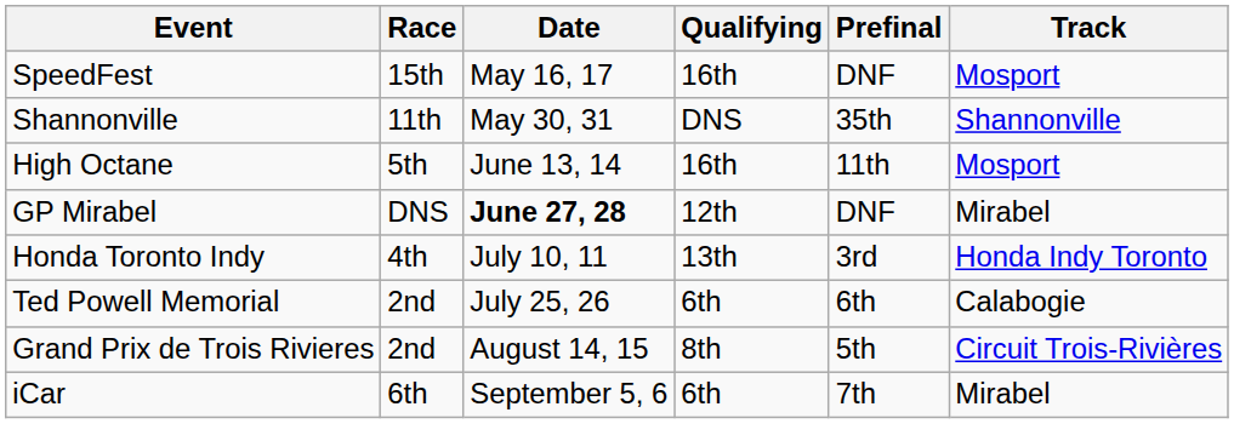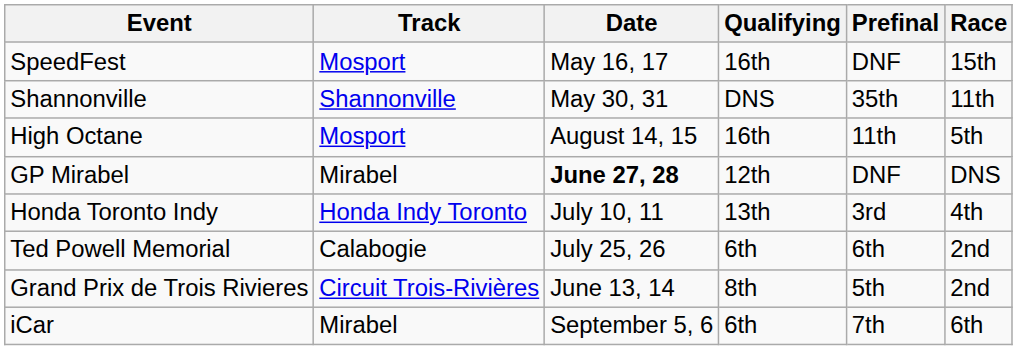 <table class="wikitable">
 <tr>
 <th>Event</th>
-<th>Race</th>
+<th>Track</th>
 <th>Date</th>
 <th>Qualifying</th>
 <th>Prefinal</th>
-<th>Track</th>
+<th>Race</th>
 </tr>
 <tr>
 <td>SpeedFest</td>
-<td>15th</td>
+<td><a href='#'>Mosport</a></td>
 <td>May 16, 17</td>
 <td>16th</td>
 <td>DNF</td>
-<td><a href='#'>Mosport</a></td>
+<td>15th</td>
 </tr>
 <tr>
 <td>Shannonville</td>
-<td>11th</td>
+<td><a href='#'>Shannonville</a></td>
 <td>May 30, 31</td>
 <td>DNS</td>
 <td>35th</td>
-<td><a href='#'>Shannonville</a></td>
+<td>11th</td>
 </tr>
 <tr>
 <td>High Octane</td>
-<td>5th</td>
-<td>June 13, 14</td>
+<td><a href='#'>Mosport</a></td>
+<td>August 14, 15</td>
 <td>16th</td>
 <td>11th</td>
-<td><a href='#'>Mosport</a></td>
+<td>5th</td>
 </tr>
 <tr>
 <td>GP Mirabel</td>
-<td>DNS</td>
+<td>Mirabel</td>
 <td><strong>June 27, 28</strong></td>
 <td>12th</td>
 <td>DNF</td>
-<td>Mirabel</td>
+<td>DNS</td>
 </tr>
 <tr>
 <td>Honda Toronto Indy</td>
-<td>4th</td>
+<td><a href='#'>Honda Indy Toronto</a></td>
 <td>July 10, 11</td>
 <td>13th</td>
 <td>3rd</td>
-<td><a href='#'>Honda Indy Toronto</a></td>
+<td>4th</td>
 </tr>
 <tr>
 <td>Ted Powell Memorial</td>
-<td>2nd</td>
+<td>Calabogie</td>
 <td>July 25, 26</td>
 <td>6th</td>
 <td>6th</td>
-<td>Calabogie</td>
+<td>2nd</td>
 </tr>
 <tr>
 <td>Grand Prix de Trois Rivieres</td>
-<td>2nd</td>
-<td>August 14, 15</td>
+<td><a href='#'>Circuit Trois-Rivières</a></td>
+<td>June 13, 14</td>
 <td>8th</td>
 <td>5th</td>
-<td><a href='#'>Circuit Trois-Rivières</a></td>
+<td>2nd</td>
 </tr>
 <tr>
 <td>iCar</td>
-<td>6th</td>
+<td>Mirabel</td>
 <td>September 5, 6</td>
 <td>6th</td>
 <td>7th</td>
-<td>Mirabel</td>
+<td>6th</td>
 </tr>
 </table>
